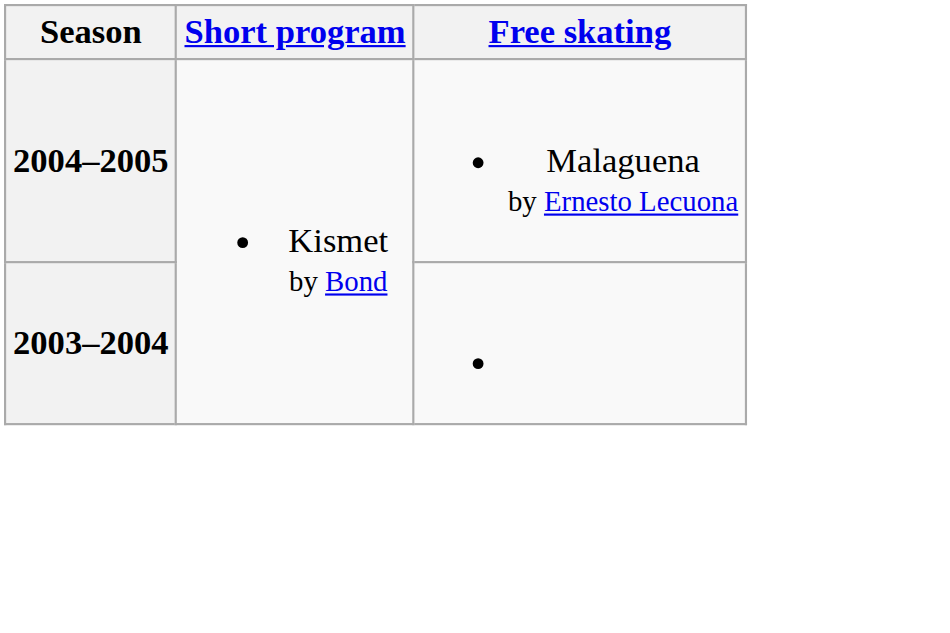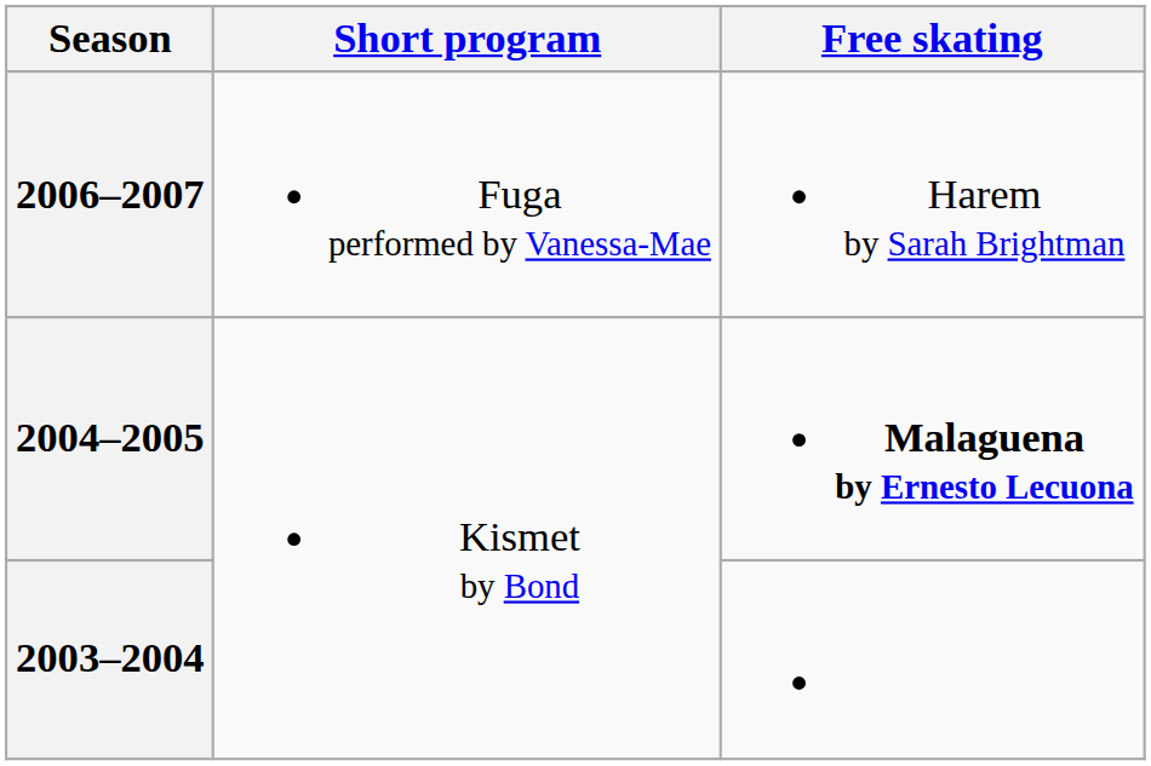 <table class=wikitable style=text-align:center>
 <tr>
 <th>Season</th>
 <th><a href='#'>Short program</a></th>
 <th><a href='#'>Free skating</a></th>
 </tr>
 <tr>
+<th>2006–2007 <br> </th>
+<td><br><ul><li>Fuga <br><small> performed by <a href='#'>Vanessa-Mae</a> </small></li></ul></td>
+<td><br><ul><li>Harem <br><small> by <a href='#'>Sarah Brightman</a> </small></li></ul></td>
+</tr>
+<tr>
 <th>2004–2005 <br> </th>
 <td rowspan=2><br><ul><li>Kismet <br><small> by <a href='#'>Bond</a> </small></li></ul></td>
-<td><br><ul><li>Malaguena <br><small> by <a href='#'>Ernesto Lecuona</a> </small></li></ul></td>
+<td><strong><br><ul><li>Malaguena <br><small> by <a href='#'>Ernesto Lecuona</a> </small></li></ul></strong></td>
 </tr>
 <tr>
 <th>2003–2004 <br> </th>
 <td><br><ul><li></li></ul></td>
 </tr>
 </table>
